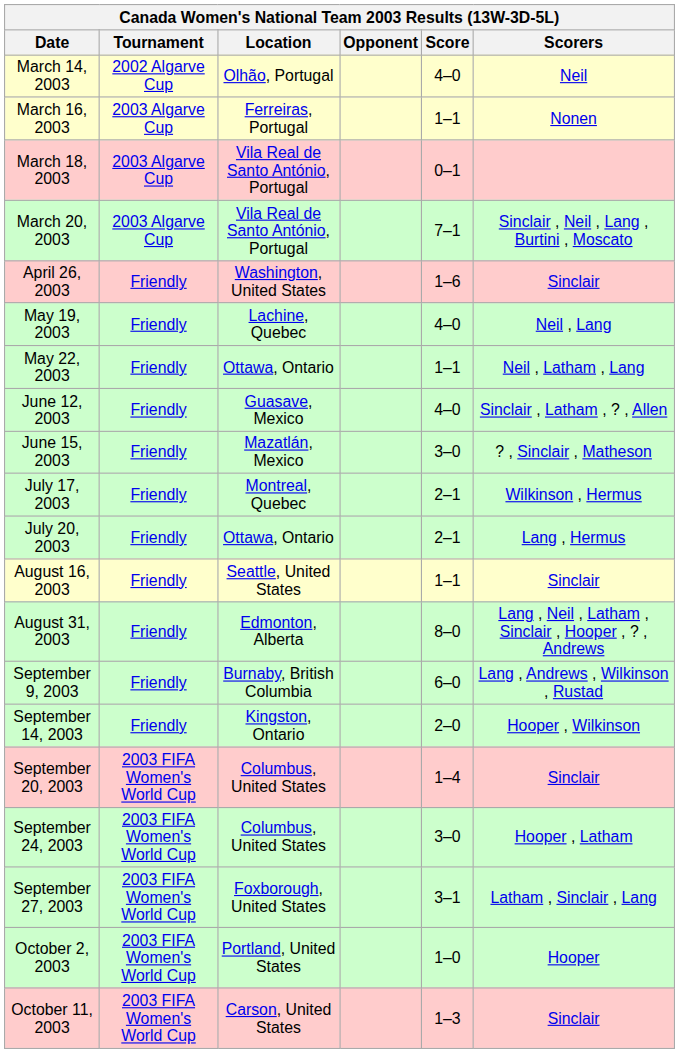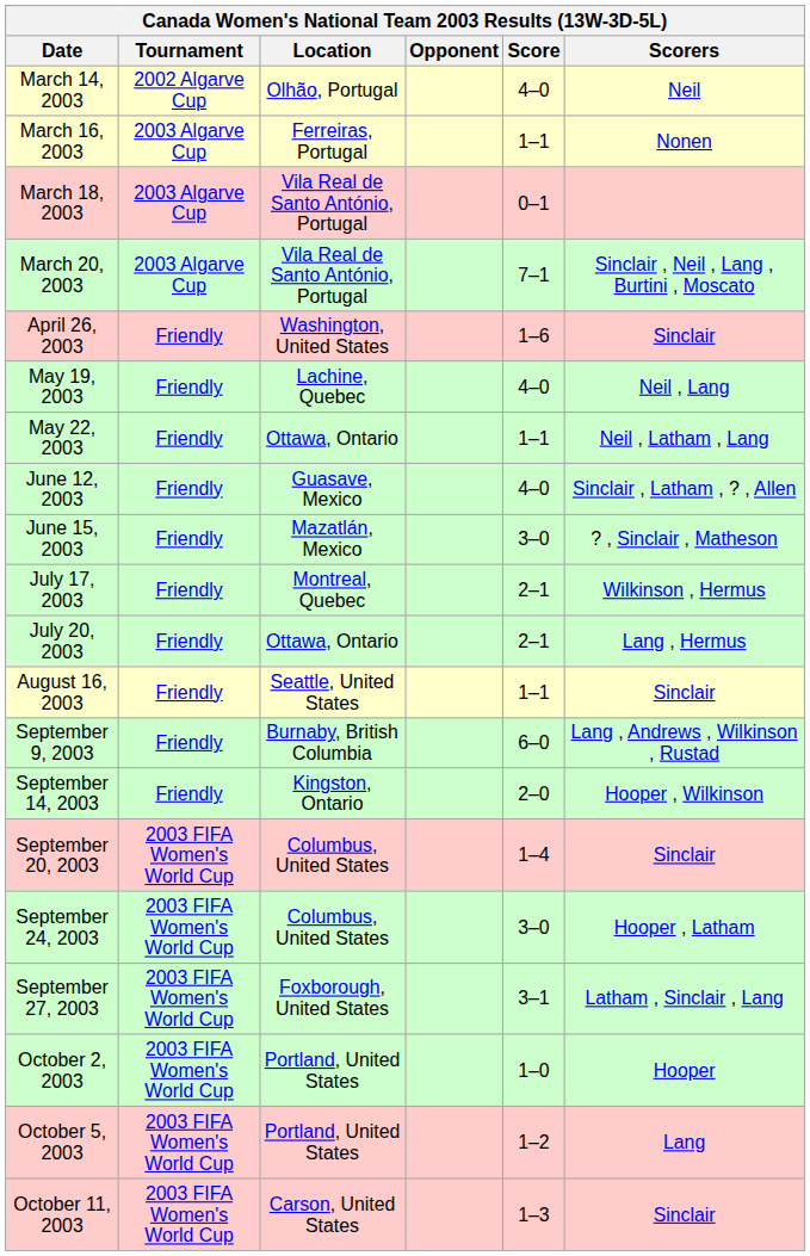 <table class="wikitable collapsible collapsed" style="font-size:90%">
 <tr>
 <th colspan="6"><strong>Canada Women's National Team 2003 Results (13W-3D-5L)</strong></th>
 </tr>
 <tr>
 <th>Date</th>
 <th>Tournament</th>
 <th>Location</th>
 <th>Opponent</th>
 <th>Score</th>
 <th width=30%>Scorers</th>
 </tr>
 <tr style="background:#ffc;">
 <td style="text-align: center;">March 14, 2003</td>
 <td style="text-align: center;"><a href='#'>2002 Algarve Cup</a></td>
 <td style="text-align: center;"><a href='#'>Olhão</a>, Portugal</td>
 <td></td>
 <td style="text-align: center;">4–0</td>
 <td style="text-align: center;"><a href='#'>Neil</a> </td>
 </tr>
 <tr style="background:#ffc;">
 <td style="text-align: center;">March 16, 2003</td>
 <td style="text-align: center;"><a href='#'>2003 Algarve Cup</a></td>
 <td style="text-align: center;"><a href='#'>Ferreiras</a>, Portugal</td>
 <td></td>
 <td style="text-align: center;">1–1</td>
 <td style="text-align: center;"><a href='#'>Nonen</a> </td>
 </tr>
 <tr style="background:#fcc;">
 <td style="text-align: center;">March 18, 2003</td>
 <td style="text-align: center;"><a href='#'>2003 Algarve Cup</a></td>
 <td style="text-align: center;"><a href='#'>Vila Real de Santo António</a>, Portugal</td>
 <td></td>
 <td style="text-align: center;">0–1</td>
 <td style="text-align: center;"></td>
 </tr>
 <tr style="background:#cfc;">
 <td style="text-align: center;">March 20, 2003</td>
 <td style="text-align: center;"><a href='#'>2003 Algarve Cup</a></td>
 <td style="text-align: center;"><a href='#'>Vila Real de Santo António</a>, Portugal</td>
 <td></td>
 <td style="text-align: center;">7–1</td>
 <td style="text-align: center;"><a href='#'>Sinclair</a> , <a href='#'>Neil</a> , <a href='#'>Lang</a> , <a href='#'>Burtini</a> , <a href='#'>Moscato</a> </td>
 </tr>
 <tr style="background:#fcc;">
 <td style="text-align: center;">April 26, 2003</td>
 <td style="text-align: center;"><a href='#'>Friendly</a></td>
 <td style="text-align: center;"><a href='#'>Washington</a>, United States</td>
 <td></td>
 <td style="text-align: center;">1–6</td>
 <td style="text-align: center;"><a href='#'>Sinclair</a> </td>
 </tr>
 <tr style="background:#cfc;">
 <td style="text-align: center;">May 19, 2003</td>
 <td style="text-align: center;"><a href='#'>Friendly</a></td>
 <td style="text-align: center;"><a href='#'>Lachine</a>, Quebec</td>
 <td></td>
 <td style="text-align: center;">4–0</td>
 <td style="text-align: center;"><a href='#'>Neil</a> , <a href='#'>Lang</a> </td>
 </tr>
 <tr style="background:#cfc;">
 <td style="text-align: center;">May 22, 2003</td>
 <td style="text-align: center;"><a href='#'>Friendly</a></td>
 <td style="text-align: center;"><a href='#'>Ottawa</a>, Ontario</td>
 <td></td>
 <td style="text-align: center;">1–1</td>
 <td style="text-align: center;"><a href='#'>Neil</a> , <a href='#'>Latham</a> , <a href='#'>Lang</a> </td>
 </tr>
 <tr style="background:#cfc;">
 <td style="text-align: center;">June 12, 2003</td>
 <td style="text-align: center;"><a href='#'>Friendly</a></td>
 <td style="text-align: center;"><a href='#'>Guasave</a>, Mexico</td>
 <td></td>
 <td style="text-align: center;">4–0</td>
 <td style="text-align: center;"><a href='#'>Sinclair</a> , <a href='#'>Latham</a> , ? , <a href='#'>Allen</a> </td>
 </tr>
 <tr style="background:#cfc;">
 <td style="text-align: center;">June 15, 2003</td>
 <td style="text-align: center;"><a href='#'>Friendly</a></td>
 <td style="text-align: center;"><a href='#'>Mazatlán</a>, Mexico</td>
 <td></td>
 <td style="text-align: center;">3–0</td>
 <td style="text-align: center;">? , <a href='#'>Sinclair</a> , <a href='#'>Matheson</a> </td>
 </tr>
 <tr style="background:#cfc;">
 <td style="text-align: center;">July 17, 2003</td>
 <td style="text-align: center;"><a href='#'>Friendly</a></td>
 <td style="text-align: center;"><a href='#'>Montreal</a>, Quebec</td>
 <td></td>
 <td style="text-align: center;">2–1</td>
 <td style="text-align: center;"><a href='#'>Wilkinson</a> , <a href='#'>Hermus</a> </td>
 </tr>
 <tr style="background:#cfc;">
 <td style="text-align: center;">July 20, 2003</td>
 <td style="text-align: center;"><a href='#'>Friendly</a></td>
 <td style="text-align: center;"><a href='#'>Ottawa</a>, Ontario</td>
 <td></td>
 <td style="text-align: center;">2–1</td>
 <td style="text-align: center;"><a href='#'>Lang</a> , <a href='#'>Hermus</a> </td>
 </tr>
 <tr style="background:#ffc;">
 <td style="text-align: center;">August 16, 2003</td>
 <td style="text-align: center;"><a href='#'>Friendly</a></td>
 <td style="text-align: center;"><a href='#'>Seattle</a>, United States</td>
 <td></td>
 <td style="text-align: center;">1–1</td>
 <td style="text-align: center;"><a href='#'>Sinclair</a> </td>
 </tr>
 <tr style="background:#cfc;">
-<td style="text-align: center;">August 31, 2003</td>
-<td style="text-align: center;"><a href='#'>Friendly</a></td>
-<td style="text-align: center;"><a href='#'>Edmonton</a>, Alberta</td>
-<td></td>
-<td style="text-align: center;">8–0</td>
-<td style="text-align: center;"><a href='#'>Lang</a> , <a href='#'>Neil</a> , <a href='#'>Latham</a> , <a href='#'>Sinclair</a> , <a href='#'>Hooper</a> , ? , <a href='#'>Andrews</a> </td>
-</tr>
-<tr style="background:#cfc;">
 <td style="text-align: center;">September 9, 2003</td>
 <td style="text-align: center;"><a href='#'>Friendly</a></td>
 <td style="text-align: center;"><a href='#'>Burnaby</a>, British Columbia</td>
 <td></td>
 <td style="text-align: center;">6–0</td>
 <td style="text-align: center;"><a href='#'>Lang</a> , <a href='#'>Andrews</a> , <a href='#'>Wilkinson</a> , <a href='#'>Rustad</a> </td>
 </tr>
 <tr style="background:#cfc;">
 <td style="text-align: center;">September 14, 2003</td>
 <td style="text-align: center;"><a href='#'>Friendly</a></td>
 <td style="text-align: center;"><a href='#'>Kingston</a>, Ontario</td>
 <td></td>
 <td style="text-align: center;">2–0</td>
 <td style="text-align: center;"><a href='#'>Hooper</a> , <a href='#'>Wilkinson</a> </td>
 </tr>
 <tr style="background:#fcc;">
 <td style="text-align: center;">September 20, 2003</td>
 <td style="text-align: center;"><a href='#'>2003 FIFA Women's World Cup</a></td>
 <td style="text-align: center;"><a href='#'>Columbus</a>, United States</td>
 <td></td>
 <td style="text-align: center;">1–4</td>
 <td style="text-align: center;"><a href='#'>Sinclair</a> </td>
 </tr>
 <tr style="background:#cfc;">
 <td style="text-align: center;">September 24, 2003</td>
 <td style="text-align: center;"><a href='#'>2003 FIFA Women's World Cup</a></td>
 <td style="text-align: center;"><a href='#'>Columbus</a>, United States</td>
 <td></td>
 <td style="text-align: center;">3–0</td>
 <td style="text-align: center;"><a href='#'>Hooper</a> , <a href='#'>Latham</a> </td>
 </tr>
 <tr style="background:#cfc;">
 <td style="text-align: center;">September 27, 2003</td>
 <td style="text-align: center;"><a href='#'>2003 FIFA Women's World Cup</a></td>
 <td style="text-align: center;"><a href='#'>Foxborough</a>, United States</td>
 <td></td>
 <td style="text-align: center;">3–1</td>
 <td style="text-align: center;"><a href='#'>Latham</a> , <a href='#'>Sinclair</a> , <a href='#'>Lang</a> </td>
 </tr>
 <tr style="background:#cfc;">
 <td style="text-align: center;">October 2, 2003</td>
 <td style="text-align: center;"><a href='#'>2003 FIFA Women's World Cup</a></td>
 <td style="text-align: center;"><a href='#'>Portland</a>, United States</td>
 <td></td>
 <td style="text-align: center;">1–0</td>
 <td style="text-align: center;"><a href='#'>Hooper</a> </td>
 </tr>
 <tr style="background:#fcc;">
+<td style="text-align: center;">October 5, 2003</td>
+<td style="text-align: center;"><a href='#'>2003 FIFA Women's World Cup</a></td>
+<td style="text-align: center;"><a href='#'>Portland</a>, United States</td>
+<td></td>
+<td style="text-align: center;">1–2</td>
+<td style="text-align: center;"><a href='#'>Lang</a> </td>
+</tr>
+<tr style="background:#fcc;">
 <td style="text-align: center;">October 11, 2003</td>
 <td style="text-align: center;"><a href='#'>2003 FIFA Women's World Cup</a></td>
 <td style="text-align: center;"><a href='#'>Carson</a>, United States</td>
 <td></td>
 <td style="text-align: center;">1–3</td>
 <td style="text-align: center;"><a href='#'>Sinclair</a> </td>
 </tr>
 </table>
